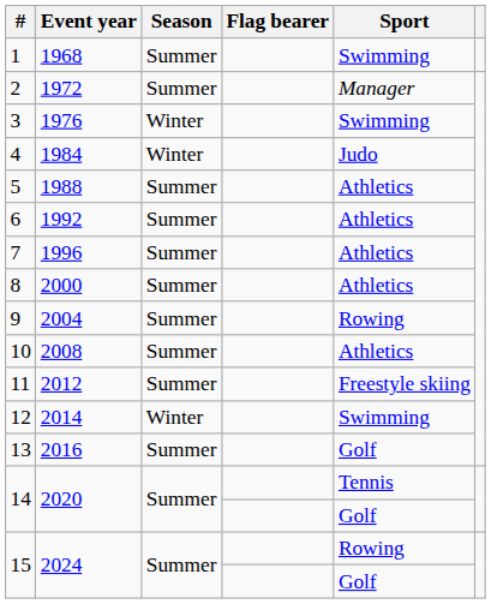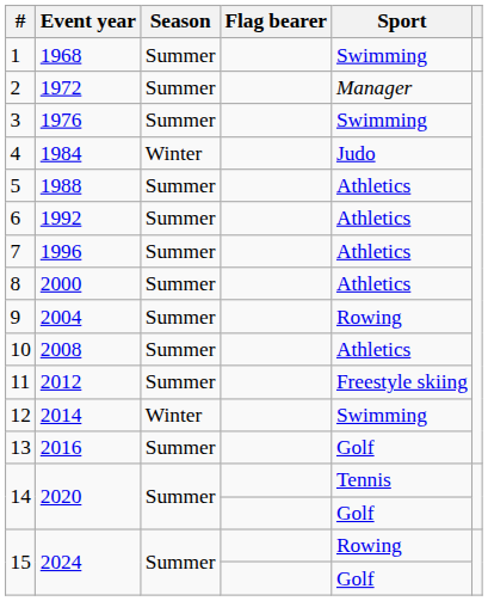 <table class="wikitable sortable">
 <tr>
 <th>#</th>
 <th>Event year</th>
 <th>Season</th>
 <th>Flag bearer</th>
 <th>Sport</th>
 <th></th>
 </tr>
 <tr>
 <td>1</td>
 <td><a href='#'>1968</a></td>
 <td>Summer</td>
 <td></td>
 <td><a href='#'>Swimming</a></td>
 <td></td>
 </tr>
 <tr>
 <td>2</td>
 <td><a href='#'>1972</a></td>
 <td>Summer</td>
 <td></td>
 <td><em>Manager</em></td>
 <td rowspan=12></td>
 </tr>
 <tr>
 <td>3</td>
 <td><a href='#'>1976</a></td>
-<td>Winter</td>
+<td>Summer</td>
 <td></td>
 <td><a href='#'>Swimming</a></td>
 </tr>
 <tr>
 <td>4</td>
 <td><a href='#'>1984</a></td>
 <td>Winter</td>
 <td></td>
 <td><a href='#'>Judo</a></td>
 </tr>
 <tr>
 <td>5</td>
 <td><a href='#'>1988</a></td>
 <td>Summer</td>
 <td></td>
 <td><a href='#'>Athletics</a></td>
 </tr>
 <tr>
 <td>6</td>
 <td><a href='#'>1992</a></td>
 <td>Summer</td>
 <td></td>
 <td><a href='#'>Athletics</a></td>
 </tr>
 <tr>
 <td>7</td>
 <td><a href='#'>1996</a></td>
 <td>Summer</td>
 <td></td>
 <td><a href='#'>Athletics</a></td>
 </tr>
 <tr>
 <td>8</td>
 <td><a href='#'>2000</a></td>
 <td>Summer</td>
 <td></td>
 <td><a href='#'>Athletics</a></td>
 </tr>
 <tr>
 <td>9</td>
 <td><a href='#'>2004</a></td>
 <td>Summer</td>
 <td></td>
 <td><a href='#'>Rowing</a></td>
 </tr>
 <tr>
 <td>10</td>
 <td><a href='#'>2008</a></td>
 <td>Summer</td>
 <td></td>
 <td><a href='#'>Athletics</a></td>
 </tr>
 <tr>
 <td>11</td>
 <td><a href='#'>2012</a></td>
 <td>Summer</td>
 <td></td>
 <td><a href='#'>Freestyle skiing</a></td>
 </tr>
 <tr>
 <td>12</td>
 <td><a href='#'>2014</a></td>
 <td>Winter</td>
 <td></td>
 <td><a href='#'>Swimming</a></td>
 </tr>
 <tr>
 <td>13</td>
 <td><a href='#'>2016</a></td>
 <td>Summer</td>
 <td></td>
 <td><a href='#'>Golf</a></td>
 </tr>
 <tr>
 <td rowspan=2>14</td>
 <td rowspan=2><a href='#'>2020</a></td>
 <td rowspan=2>Summer</td>
 <td></td>
 <td><a href='#'>Tennis</a></td>
 <td rowspan=2></td>
 </tr>
 <tr>
 <td></td>
 <td><a href='#'>Golf</a></td>
 </tr>
 <tr>
 <td rowspan=2>15</td>
 <td rowspan=2><a href='#'>2024</a></td>
 <td rowspan=2>Summer</td>
 <td></td>
 <td><a href='#'>Rowing</a></td>
 <td rowspan=2></td>
 </tr>
 <tr>
 <td></td>
 <td><a href='#'>Golf</a></td>
 </tr>
 </table>
